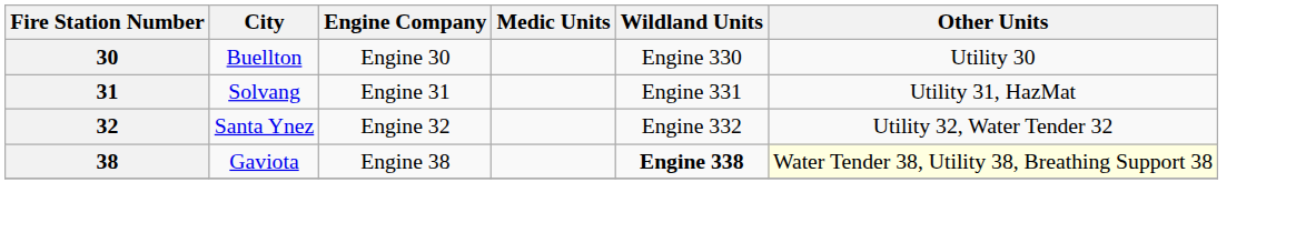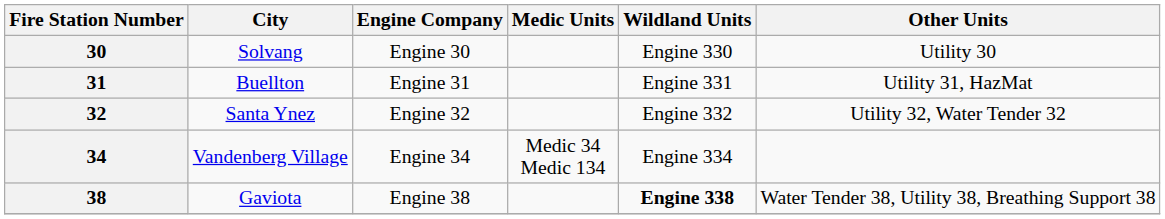 <table class=wikitable style="text-align:center;">
 <tr>
 <th>Fire Station Number</th>
 <th>City</th>
 <th>Engine Company</th>
 <th>Medic Units</th>
 <th>Wildland Units</th>
 <th>Other Units</th>
 </tr>
 <tr>
 <th>30</th>
-<td><a href='#'>Buellton</a></td>
+<td><a href='#'>Solvang</a></td>
 <td>Engine 30</td>
 <td></td>
 <td>Engine 330</td>
 <td>Utility 30</td>
 </tr>
 <tr>
 <th>31</th>
-<td><a href='#'>Solvang</a></td>
+<td><a href='#'>Buellton</a></td>
 <td>Engine 31</td>
 <td></td>
 <td>Engine 331</td>
 <td>Utility 31, HazMat</td>
 </tr>
 <tr>
 <th>32</th>
 <td><a href='#'>Santa Ynez</a></td>
 <td>Engine 32</td>
 <td></td>
 <td>Engine 332</td>
 <td>Utility 32, Water Tender 32</td>
 </tr>
 <tr>
+<th>34</th>
+<td><a href='#'>Vandenberg Village</a></td>
+<td>Engine 34</td>
+<td>Medic 34<br>Medic 134</td>
+<td>Engine 334</td>
+<td></td>
+</tr>
+<tr>
 <th>38</th>
 <td><a href='#'>Gaviota</a></td>
 <td>Engine 38</td>
 <td></td>
 <td><strong>Engine 338</strong></td>
-<td style="background: lightyellow;">Water Tender 38, Utility 38, Breathing Support 38</td>
+<td>Water Tender 38, Utility 38, Breathing Support 38</td>
 </tr>
 <tr>
 </tr>
 </table>
